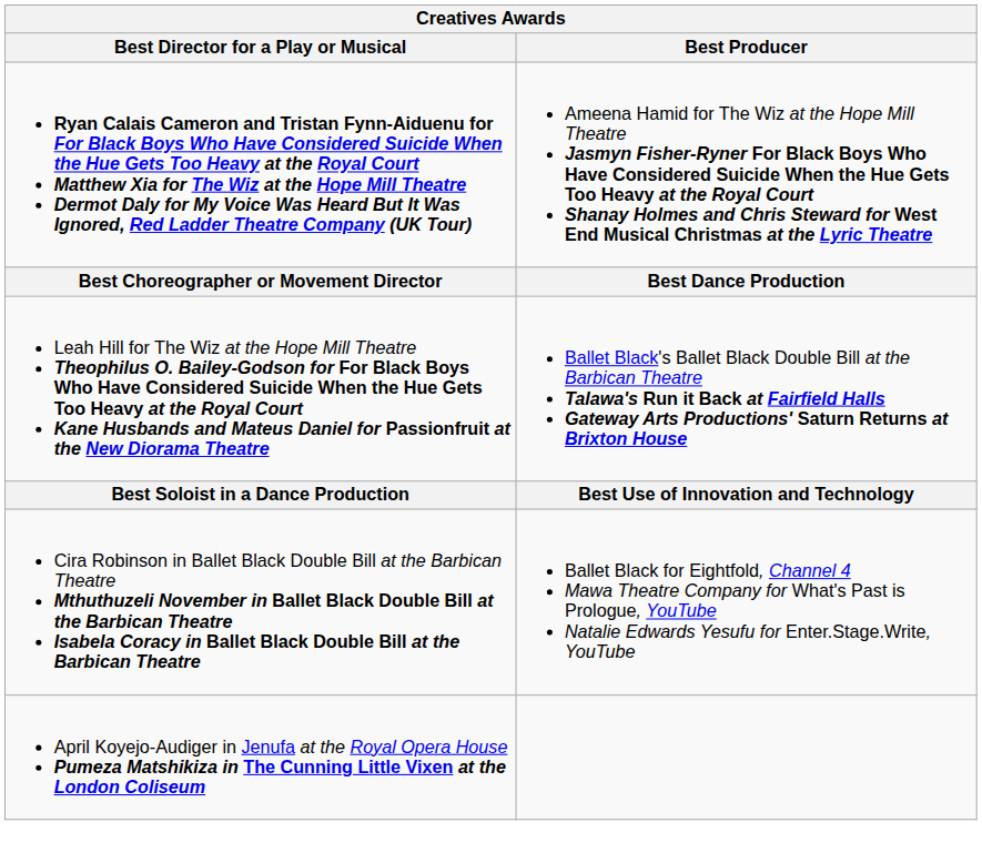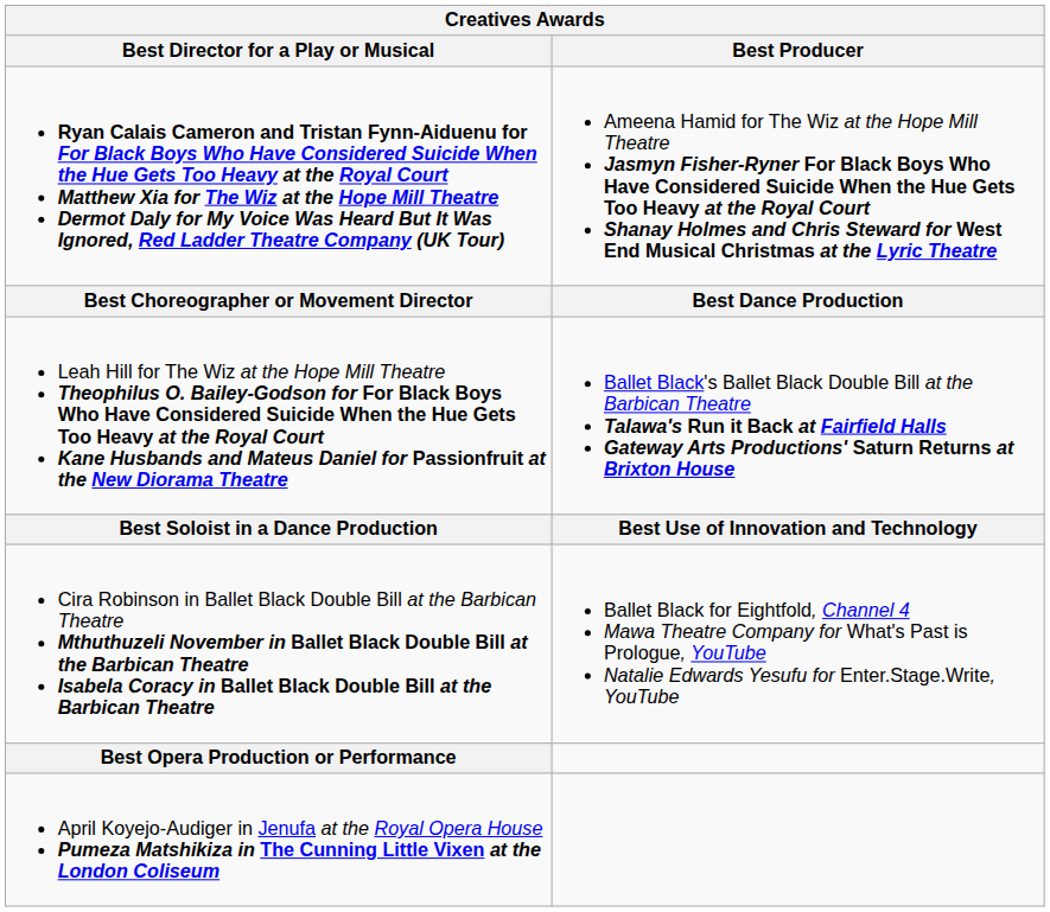 <table class="wikitable">
 <tr>
 <th colspan="2">Creatives Awards</th>
 </tr>
 <tr>
 <th>Best Director for a Play or Musical</th>
 <th>Best Producer</th>
 </tr>
 <tr>
 <td><br><ul><li><strong>Ryan Calais Cameron and Tristan Fynn-Aiduenu for</strong> <strong><em><a href='#'>For Black Boys Who Have Considered Suicide When the Hue Gets Too Heavy</a><em> at the <a href='#'>Royal Court</a><strong></li><li>Matthew Xia for </em><a href='#'>The Wiz</a><em> at the <a href='#'>Hope Mill Theatre</a></li><li>Dermot Daly for </em>My Voice Was Heard But It Was Ignored<em>, <a href='#'>Red Ladder Theatre Company</a> (UK Tour)</li></ul></td>
 <td><br><ul><li></strong>Ameena Hamid for </em>The Wiz<em> at the Hope Mill Theatre<strong></li><li>Jasmyn Fisher-Ryner </em>For Black Boys Who Have Considered Suicide When the Hue Gets Too Heavy<em> at the Royal Court</li><li>Shanay Holmes and Chris Steward for </em>West End Musical Christmas<em> at the <a href='#'>Lyric Theatre</a></li></ul></td>
 </tr>
 <tr>
 <th>Best Choreographer or Movement Director</th>
 <th>Best Dance Production</th>
 </tr>
 <tr>
 <td><br><ul><li></strong>Leah Hill for </em>The Wiz<em> at the Hope Mill Theatre<strong></li><li>Theophilus O. Bailey-Godson for </em>For Black Boys Who Have Considered Suicide When the Hue Gets Too Heavy<em> at the Royal Court</li><li>Kane Husbands and Mateus Daniel for </em>Passionfruit<em> at the <a href='#'>New Diorama Theatre</a></li></ul></td>
 <td><br><ul><li></strong><a href='#'>Ballet Black</a>'s </em>Ballet Black Double Bill<em> at the <a href='#'>Barbican Theatre</a><strong></li><li>Talawa's </em>Run it Back<em> at <a href='#'>Fairfield Halls</a></li><li>Gateway Arts Productions' </em>Saturn Returns<em> at <a href='#'>Brixton House</a></li></ul></td>
 </tr>
 <tr>
 <th>Best Soloist in a Dance Production</th>
 <th>Best Use of Innovation and Technology</th>
 </tr>
 <tr>
 <td><br><ul><li></strong>Cira Robinson in </em>Ballet Black Double Bill<em> at the Barbican Theatre<strong></li><li>Mthuthuzeli November in </em>Ballet Black Double Bill<em> at the Barbican Theatre</li><li>Isabela Coracy in </em>Ballet Black Double Bill<em> at the Barbican Theatre</li></ul></td>
 <td><br><ul><li>Ballet Black for </em>Eightfold<em>, <a href='#'>Channel 4</a></li><li>Mawa Theatre Company for </em>What's Past is Prologue<em>, <a href='#'>YouTube</a></li><li>Natalie Edwards Yesufu for </em>Enter.Stage.Write<em>, YouTube</li></ul></td>
 </tr>
 <tr>
+<th>Best Opera Production or Performance</th>
+<td></td>
+</tr>
+<tr>
 <td><br><ul><li></strong>April Koyejo-Audiger<strong> </strong>in </em><a href='#'>Jenufa</a><em> at the <a href='#'>Royal Opera House</a><strong></li><li>Pumeza Matshikiza in </em><a href='#'>The Cunning Little Vixen</a><em> at the <a href='#'>London Coliseum</a></li></ul></td>
 <td></td>
 </tr>
 </table>
